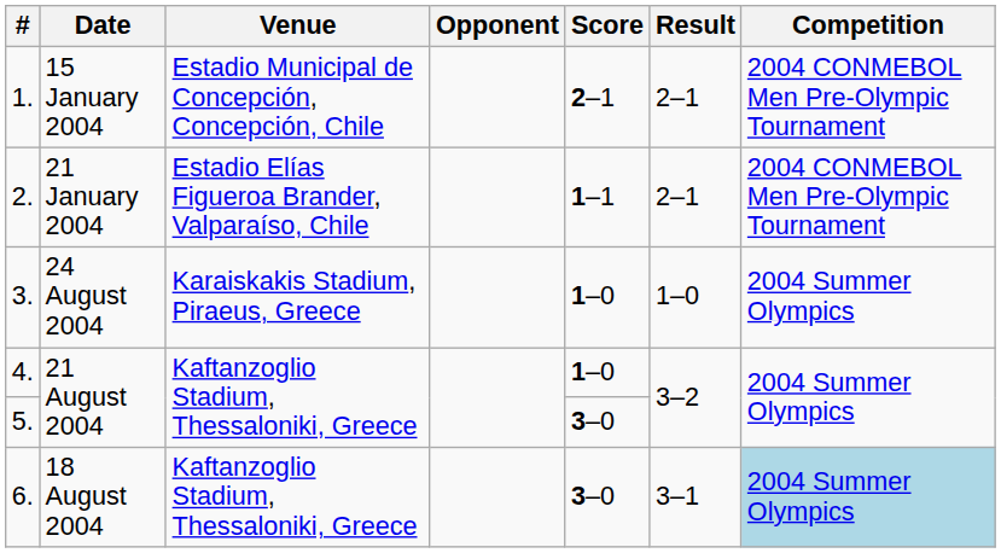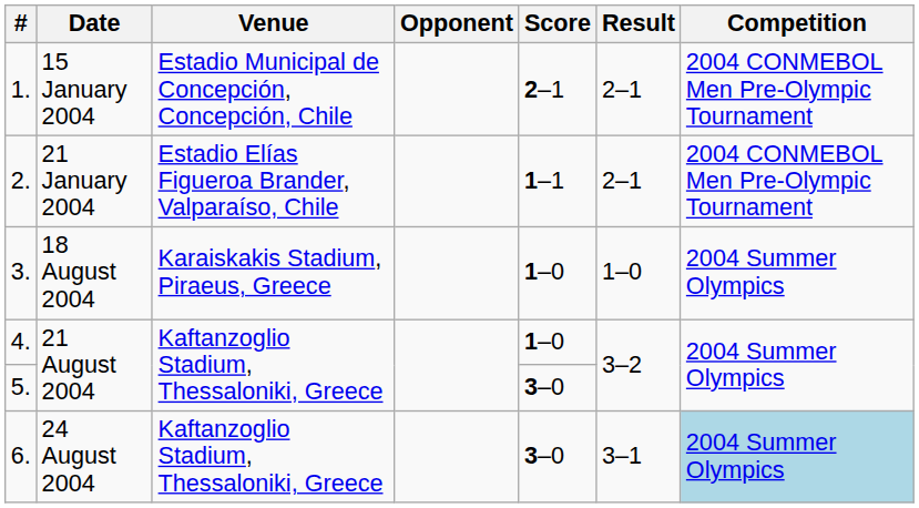 <table class="wikitable">
 <tr>
 <th>#</th>
 <th>Date</th>
 <th>Venue</th>
 <th>Opponent</th>
 <th>Score</th>
 <th>Result</th>
 <th>Competition</th>
 </tr>
 <tr>
 <td>1.</td>
 <td>15 January 2004</td>
 <td><a href='#'>Estadio Municipal de Concepción</a>, <a href='#'>Concepción, Chile</a></td>
 <td></td>
 <td><strong>2</strong>–1</td>
 <td>2–1</td>
 <td><a href='#'>2004 CONMEBOL Men Pre-Olympic Tournament</a></td>
 </tr>
 <tr>
 <td>2.</td>
 <td>21 January 2004</td>
 <td><a href='#'>Estadio Elías Figueroa Brander</a>, <a href='#'>Valparaíso, Chile</a></td>
 <td></td>
 <td><strong>1</strong>–1</td>
 <td>2–1</td>
 <td><a href='#'>2004 CONMEBOL Men Pre-Olympic Tournament</a></td>
 </tr>
 <tr>
 <td>3.</td>
-<td>24 August 2004</td>
+<td>18 August 2004</td>
 <td><a href='#'>Karaiskakis Stadium</a>, <a href='#'>Piraeus, Greece</a></td>
 <td></td>
 <td><strong>1</strong>–0</td>
 <td>1–0</td>
 <td><a href='#'>2004 Summer Olympics</a></td>
 </tr>
 <tr>
 <td>4.</td>
 <td rowspan=2>21 August 2004</td>
 <td rowspan=2><a href='#'>Kaftanzoglio Stadium</a>, <a href='#'>Thessaloniki, Greece</a></td>
 <td rowspan=2></td>
 <td><strong>1</strong>–0</td>
 <td rowspan=2>3–2</td>
 <td rowspan=2><a href='#'>2004 Summer Olympics</a></td>
 </tr>
 <tr>
 <td>5.</td>
 <td><strong>3</strong>–0</td>
 </tr>
 <tr>
 <td>6.</td>
-<td>18 August 2004</td>
+<td>24 August 2004</td>
 <td><a href='#'>Kaftanzoglio Stadium</a>, <a href='#'>Thessaloniki, Greece</a></td>
 <td></td>
 <td><strong>3</strong>–0</td>
 <td>3–1</td>
 <td style="background: lightblue;"><a href='#'>2004 Summer Olympics</a></td>
 </tr>
 </table>
